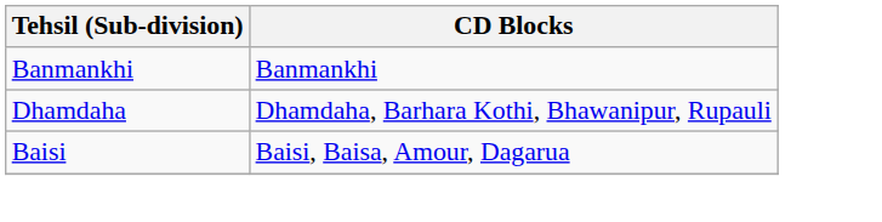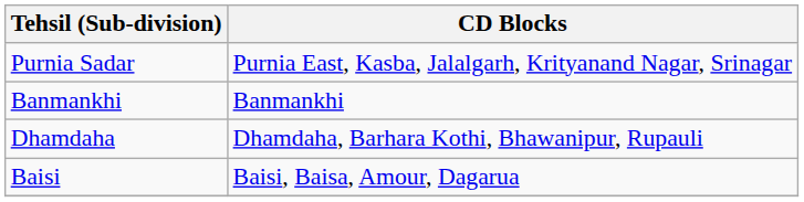 <table class="wikitable sortable">
 <tr>
 <th>Tehsil (Sub-division)</th>
 <th>CD Blocks</th>
+</tr>
+<tr>
+<td><a href='#'>Purnia Sadar</a></td>
+<td><a href='#'>Purnia East</a>, <a href='#'>Kasba</a>, <a href='#'>Jalalgarh</a>, <a href='#'>Krityanand Nagar</a>, <a href='#'>Srinagar</a></td>
 </tr>
 <tr>
 <td><a href='#'>Banmankhi</a></td>
 <td><a href='#'>Banmankhi</a></td>
 </tr>
 <tr>
 <td><a href='#'>Dhamdaha</a></td>
 <td><a href='#'>Dhamdaha</a>, <a href='#'>Barhara Kothi</a>, <a href='#'>Bhawanipur</a>, <a href='#'>Rupauli</a></td>
 </tr>
 <tr>
 <td><a href='#'>Baisi</a></td>
 <td><a href='#'>Baisi</a>, <a href='#'>Baisa</a>, <a href='#'>Amour</a>, <a href='#'>Dagarua</a></td>
 </tr>
 <tr>
 </tr>
 </table>
